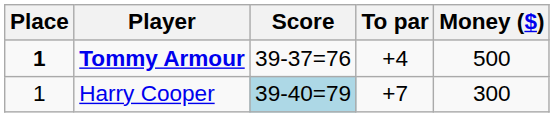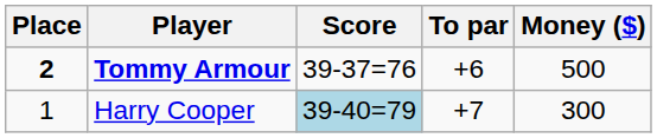 <table class="wikitable">
 <tr>
 <th>Place</th>
 <th>Player</th>
 <th>Score</th>
 <th>To par</th>
 <th>Money (<a href='#'>$</a>)</th>
 </tr>
 <tr>
-<td align=center><strong>1</strong></td>
+<td align=center><strong>2</strong></td>
 <td> <strong><a href='#'>Tommy Armour</a></strong></td>
 <td align=center>39-37=76</td>
-<td align=center>+4</td>
+<td align=center>+6</td>
 <td align=center>500</td>
 </tr>
 <tr>
 <td align=center>1</td>
 <td> <a href='#'>Harry Cooper</a></td>
 <td align=center style="background: lightblue;">39-40=79</td>
 <td align=center>+7</td>
 <td align=center>300</td>
 </tr>
 </table>
